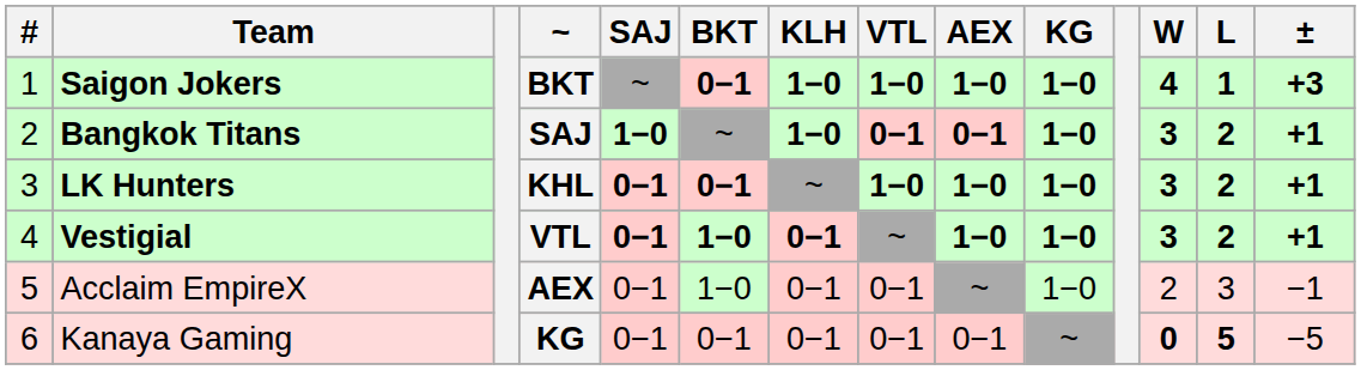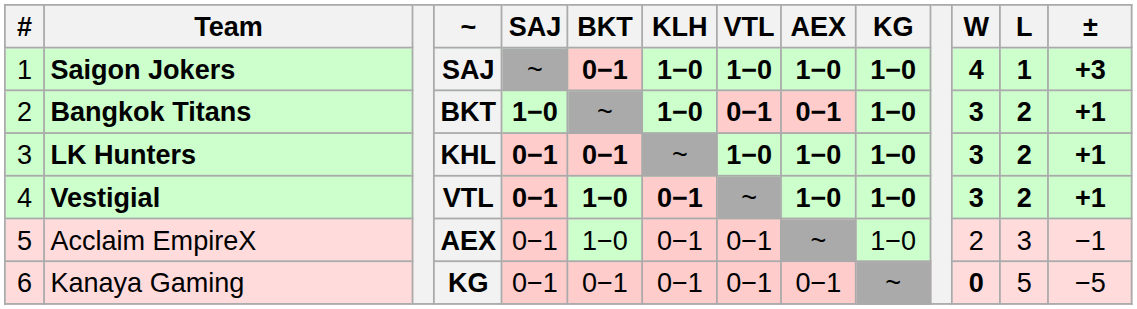 <table class="wikitable" style="font-size: 95%; text-align: center">
 <tr>
 <th style="width:15px;">#</th>
 <th style="width:200px;">Team</th>
 <th rowspan="11" style="width:5px;;"></th>
 <th>~</th>
 <th>SAJ</th>
 <th style="width:35px;" title="">BKT</th>
 <th style="width:35px;" title="">KLH</th>
 <th>VTL</th>
 <th style="width:35px;" title="">AEX</th>
 <th style="width:35px;" title="">KG</th>
 <th rowspan="11" style="width:5px;;"></th>
 <th style="width:20px;" title="Wins">W</th>
 <th style="width:20px;" title="Losses">L</th>
 <th style="width:40px;">±</th>
 </tr>
 <tr style="background:#cfc;">
 <td>1</td>
 <td style="text-align: left"> <strong>Saigon Jokers</strong></td>
-<th>BKT</th>
+<th>SAJ</th>
 <td style="background:#aaa;">~</td>
 <td style="background:#fcc;"><strong>0−1</strong></td>
 <td style="background:#cfc;"><strong>1−0</strong></td>
 <td style="background:#cfc;"><strong>1−0</strong></td>
 <td style="background:#cfc;"><strong>1−0</strong></td>
 <td style="background:#cfc;"><strong>1−0</strong></td>
 <td><strong>4</strong></td>
 <td><strong>1</strong></td>
 <td><strong>+3</strong></td>
 </tr>
 <tr style="background:#cfc;">
 <td>2</td>
 <td style="text-align: left"> <strong>Bangkok Titans</strong></td>
-<th>SAJ</th>
+<th>BKT</th>
 <td style="background:#cfc;"><strong>1−0</strong></td>
 <td style="background:#aaa;">~</td>
 <td style="background:#cfc;"><strong>1−0</strong></td>
 <td style="background:#fcc;"><strong>0−1</strong></td>
 <td style="background:#fcc;"><strong>0−1</strong></td>
 <td style="background:#cfc;"><strong>1−0</strong></td>
 <td><strong>3</strong></td>
 <td><strong>2</strong></td>
 <td><strong>+1</strong></td>
 </tr>
 <tr style="background:#cfc;">
 <td>3</td>
 <td style="text-align: left"> <strong>LK Hunters</strong></td>
 <th>KHL</th>
 <td style="background:#fcc;"><strong>0−1</strong></td>
 <td style="background:#fcc;"><strong>0−1</strong></td>
 <td style="background:#aaa;">~</td>
 <td style="background:#cfc;"><strong>1−0</strong></td>
 <td style="background:#cfc;"><strong>1−0</strong></td>
 <td style="background:#cfc;"><strong>1−0</strong></td>
 <td><strong>3</strong></td>
 <td><strong>2</strong></td>
 <td><strong>+1</strong></td>
 </tr>
 <tr style="background:#cfc;">
 <td>4</td>
 <td style="text-align: left"> <strong>Vestigial</strong></td>
 <th>VTL</th>
 <td style="background:#fcc;"><strong>0−1</strong></td>
 <td style="background:#cfc;"><strong>1−0</strong></td>
 <td style="background:#fcc;"><strong>0−1</strong></td>
 <td style="background:#aaa;">~</td>
 <td style="background:#cfc;"><strong>1−0</strong></td>
 <td style="background:#cfc;"><strong>1−0</strong></td>
 <td><strong>3</strong></td>
 <td><strong>2</strong></td>
 <td><strong>+1</strong></td>
 </tr>
 <tr style="background:#ffdbdb;">
 <td>5</td>
 <td style="text-align: left"> Acclaim EmpireX</td>
 <th>AEX</th>
 <td style="background:#fcc;">0−1</td>
 <td style="background:#cfc;">1−0</td>
 <td style="background:#fcc;">0−1</td>
 <td style="background:#fcc;">0−1</td>
 <td style="background:#aaa;">~</td>
 <td style="background:#cfc;">1−0</td>
 <td>2</td>
 <td>3</td>
 <td>−1</td>
 </tr>
 <tr style="background:#ffdbdb;">
 <td>6</td>
 <td style="text-align: left"> Kanaya Gaming</td>
 <th>KG</th>
 <td style="background:#fcc;">0−1</td>
 <td style="background:#fcc;">0−1</td>
 <td style="background:#fcc;">0−1</td>
 <td style="background:#fcc;">0−1</td>
 <td style="background:#fcc;">0−1</td>
 <td style="background:#aaa;">~</td>
 <td><strong>0</strong></td>
-<td><strong>5</strong></td>
+<td>5</td>
 <td>−5</td>
 </tr>
 </table>
